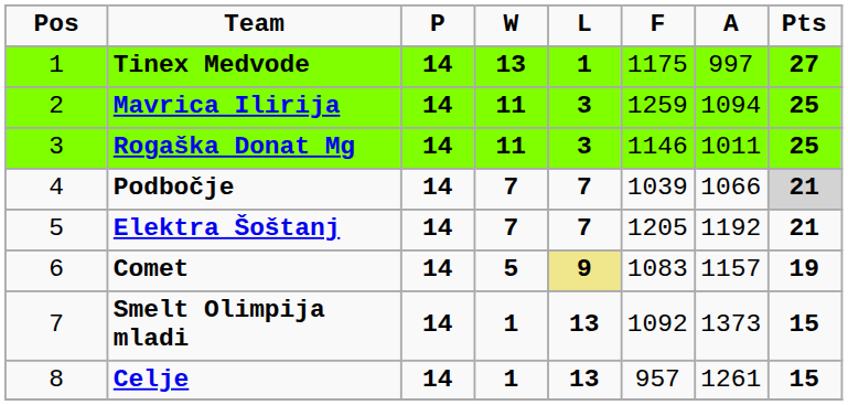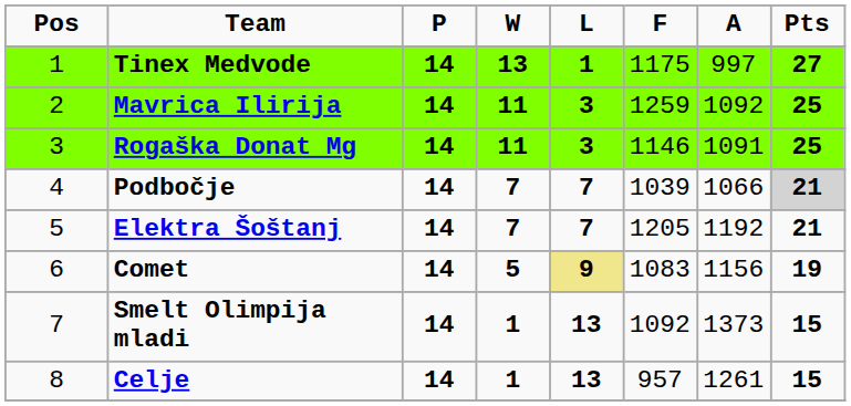 <table class="wikitable sortable" style="text-align: center; font-size:95%">
 <tr>
 <td width="44"><strong>Pos</strong></td>
 <td width="138"><strong>Team</strong></td>
 <td width="30"><strong>P</strong></td>
 <td width="30"><strong>W</strong></td>
 <td width="30"><strong>L</strong></td>
 <td width="30"><strong>F</strong></td>
 <td width="30"><strong>A</strong></td>
 <td width="30"><strong>Pts</strong></td>
 </tr>
 <tr bgcolor="7fff00">
 <td>1</td>
 <td align="left"><strong>Tinex Medvode</strong></td>
 <td><strong>14</strong></td>
 <td><strong>13</strong></td>
 <td><strong>1</strong></td>
 <td>1175</td>
 <td>997</td>
 <td><strong>27</strong></td>
 </tr>
 <tr bgcolor="7fff00">
 <td>2</td>
 <td align="left"><strong><a href='#'>Mavrica Ilirija</a></strong></td>
 <td><strong>14</strong></td>
 <td><strong>11</strong></td>
 <td><strong>3</strong></td>
 <td>1259</td>
-<td>1094</td>
+<td>1092</td>
 <td><strong>25</strong></td>
 </tr>
 <tr bgcolor="7fff00">
 <td>3</td>
 <td align="left"><strong><a href='#'>Rogaška Donat Mg</a></strong></td>
 <td><strong>14</strong></td>
 <td><strong>11</strong></td>
 <td><strong>3</strong></td>
 <td>1146</td>
-<td>1011</td>
+<td>1091</td>
 <td><strong>25</strong></td>
 </tr>
 <tr>
 <td>4</td>
 <td align="left"><strong>Podbočje</strong></td>
 <td><strong>14</strong></td>
 <td><strong>7</strong></td>
 <td><strong>7</strong></td>
 <td>1039</td>
 <td>1066</td>
 <td style="background: lightgrey;"><strong>21</strong></td>
 </tr>
 <tr>
 <td>5</td>
 <td align="left"><strong><a href='#'>Elektra Šoštanj</a></strong></td>
 <td><strong>14</strong></td>
 <td><strong>7</strong></td>
 <td><strong>7</strong></td>
 <td>1205</td>
 <td>1192</td>
 <td><strong>21</strong></td>
 </tr>
 <tr>
 <td>6</td>
 <td align="left"><strong>Comet</strong></td>
 <td><strong>14</strong></td>
 <td><strong>5</strong></td>
 <td style="background: khaki;"><strong>9</strong></td>
 <td>1083</td>
-<td>1157</td>
+<td>1156</td>
 <td><strong>19</strong></td>
 </tr>
 <tr>
 <td>7</td>
 <td align="left"><strong>Smelt Olimpija mladi</strong></td>
 <td><strong>14</strong></td>
 <td><strong>1</strong></td>
 <td><strong>13</strong></td>
 <td>1092</td>
 <td>1373</td>
 <td><strong>15</strong></td>
 </tr>
 <tr>
 <td>8</td>
 <td align="left"><strong><a href='#'>Celje</a></strong></td>
 <td><strong>14</strong></td>
 <td><strong>1</strong></td>
 <td><strong>13</strong></td>
 <td>957</td>
 <td>1261</td>
 <td><strong>15</strong></td>
 </tr>
 <tr>
 </tr>
 </table>
